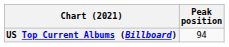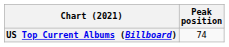 <table class="wikitable plainrowheaders" style="text-align:center">
 <tr>
 <th scope="col">Chart (2021)</th>
 <th scope="col">Peak<br> position</th>
 </tr>
 <tr>
 <th scope="row">US <a href='#'>Top Current Albums</a> (<a href='#'><em>Billboard</em></a>)</th>
-<td>94</td>
+<td>74</td>
 </tr>
 </table>
